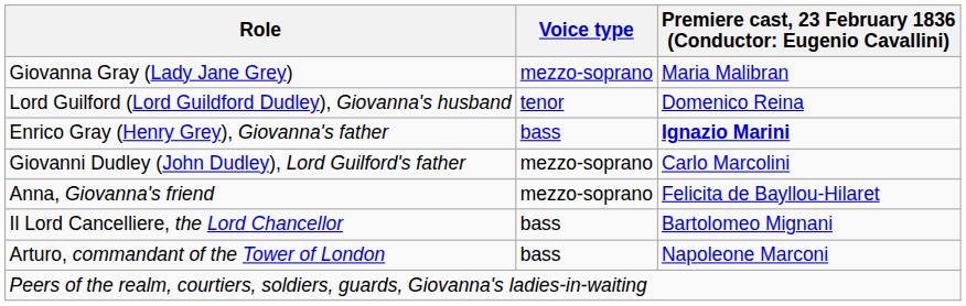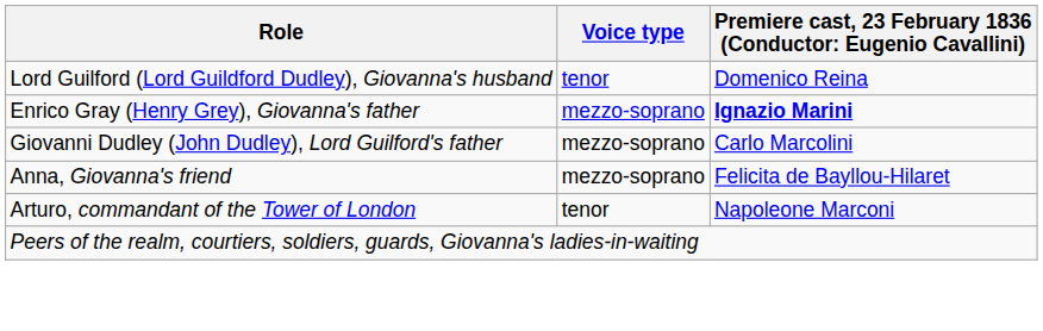 <table class="wikitable">
 <tr>
 <th>Role</th>
 <th><a href='#'>Voice type</a></th>
 <th>Premiere cast, 23 February 1836<br>(Conductor: Eugenio Cavallini)</th>
-</tr>
-<tr>
-<td>Giovanna Gray (<a href='#'>Lady Jane Grey</a>)</td>
-<td><a href='#'>mezzo-soprano</a></td>
-<td><a href='#'>Maria Malibran</a></td>
 </tr>
 <tr>
 <td>Lord Guilford (<a href='#'>Lord Guildford Dudley</a>), <em>Giovanna's husband</em></td>
 <td><a href='#'>tenor</a></td>
 <td><a href='#'>Domenico Reina</a></td>
 </tr>
 <tr>
 <td>Enrico Gray (<a href='#'>Henry Grey</a>), <em>Giovanna's father</em></td>
-<td><a href='#'>bass</a></td>
+<td><a href='#'>mezzo-soprano</a></td>
 <td><strong><a href='#'>Ignazio Marini</a></strong></td>
 </tr>
 <tr>
 <td>Giovanni Dudley (<a href='#'>John Dudley</a>), <em>Lord Guilford's father</em></td>
 <td>mezzo-soprano</td>
 <td><a href='#'>Carlo Marcolini</a></td>
 </tr>
 <tr>
 <td>Anna, <em>Giovanna's friend</em></td>
 <td>mezzo-soprano</td>
 <td><a href='#'>Felicita de Bayllou-Hilaret</a></td>
 </tr>
 <tr>
-<td>Il Lord Cancelliere, <em>the <a href='#'>Lord Chancellor</a></em></td>
-<td>bass</td>
-<td><a href='#'>Bartolomeo Mignani</a></td>
-</tr>
-<tr>
 <td>Arturo, <em>commandant of the <a href='#'>Tower of London</a></em></td>
-<td>bass</td>
+<td>tenor</td>
 <td><a href='#'>Napoleone Marconi</a></td>
 </tr>
 <tr>
 <td colspan="3"><em>Peers of the realm, courtiers, soldiers, guards, Giovanna's ladies-in-waiting</em></td>
 </tr>
 </table>
